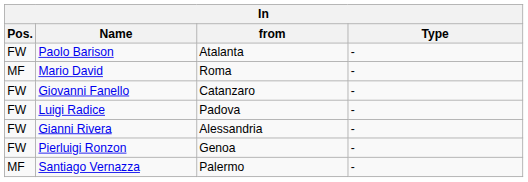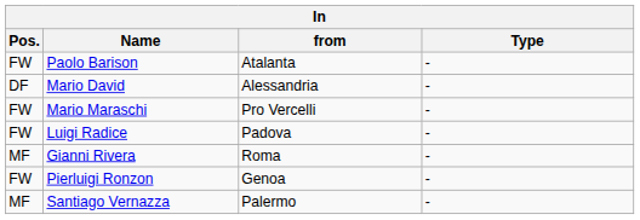 <table class="wikitable" style="font-size:90%;width:99%;">
 <tr>
 <th colspan="4">In</th>
 </tr>
 <tr>
 <th width=3%>Pos.</th>
 <th width=32%>Name</th>
 <th width=30%>from</th>
 <th width=35%>Type</th>
 </tr>
 <tr>
 <td>FW</td>
 <td><a href='#'>Paolo Barison</a></td>
 <td>Atalanta</td>
 <td>-</td>
 </tr>
 <tr>
-<td>MF</td>
+<td>DF</td>
 <td><a href='#'>Mario David</a></td>
-<td>Roma</td>
+<td>Alessandria</td>
 <td>-</td>
 </tr>
 <tr>
 <td>FW</td>
-<td><a href='#'>Giovanni Fanello</a></td>
-<td>Catanzaro</td>
+<td><a href='#'>Mario Maraschi</a></td>
+<td>Pro Vercelli</td>
 <td>-</td>
 </tr>
 <tr>
 <td>FW</td>
 <td><a href='#'>Luigi Radice</a></td>
 <td>Padova</td>
 <td>-</td>
 </tr>
 <tr>
-<td>FW</td>
+<td>MF</td>
 <td><a href='#'>Gianni Rivera</a></td>
-<td>Alessandria</td>
+<td>Roma</td>
 <td>-</td>
 </tr>
 <tr>
 <td>FW</td>
 <td><a href='#'>Pierluigi Ronzon</a></td>
 <td>Genoa</td>
 <td>-</td>
 </tr>
 <tr>
 <td>MF</td>
 <td><a href='#'>Santiago Vernazza</a></td>
 <td>Palermo</td>
 <td>-</td>
 </tr>
 </table>
